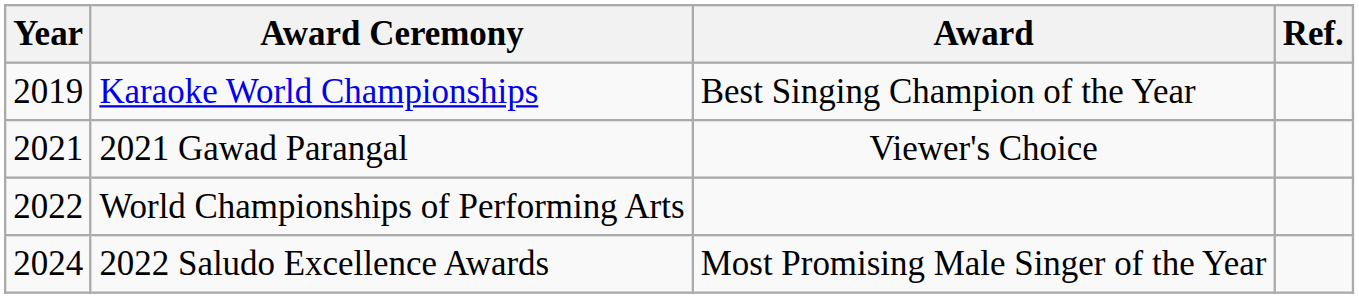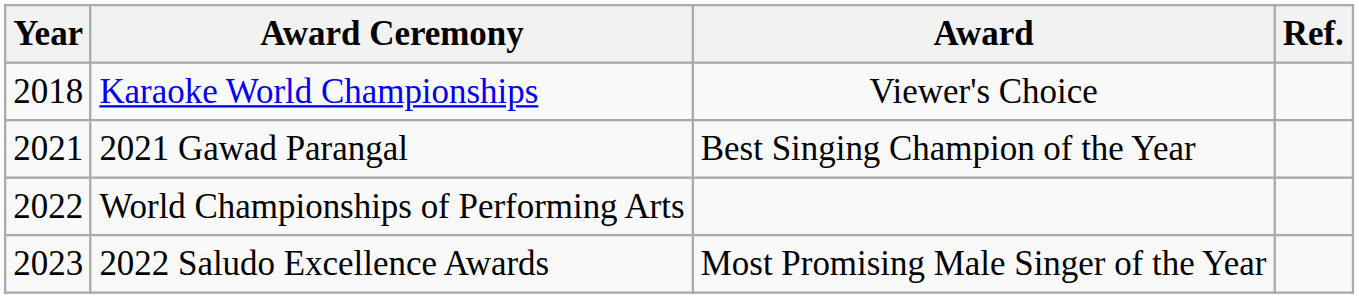 <table class="wikitable" style="font-size: 95%;">
 <tr>
 <th>Year</th>
 <th>Award Ceremony</th>
 <th>Award</th>
 <th>Ref.</th>
 </tr>
 <tr>
-<td>2019</td>
+<td>2018</td>
 <td><a href='#'>Karaoke World Championships</a></td>
-<td>Best Singing Champion of the Year</td>
+<td align="center">Viewer's Choice</td>
 <td></td>
 </tr>
 <tr>
 <td>2021</td>
 <td>2021 Gawad Parangal</td>
-<td align="center">Viewer's Choice</td>
+<td>Best Singing Champion of the Year</td>
 <td></td>
 </tr>
 <tr>
 <td>2022</td>
 <td>World Championships of Performing Arts</td>
 <td></td>
 <td></td>
 </tr>
 <tr>
-<td>2024</td>
+<td>2023</td>
 <td>2022 Saludo Excellence Awards</td>
 <td align="center">Most Promising Male Singer of the Year</td>
 <td></td>
 </tr>
 </table>
